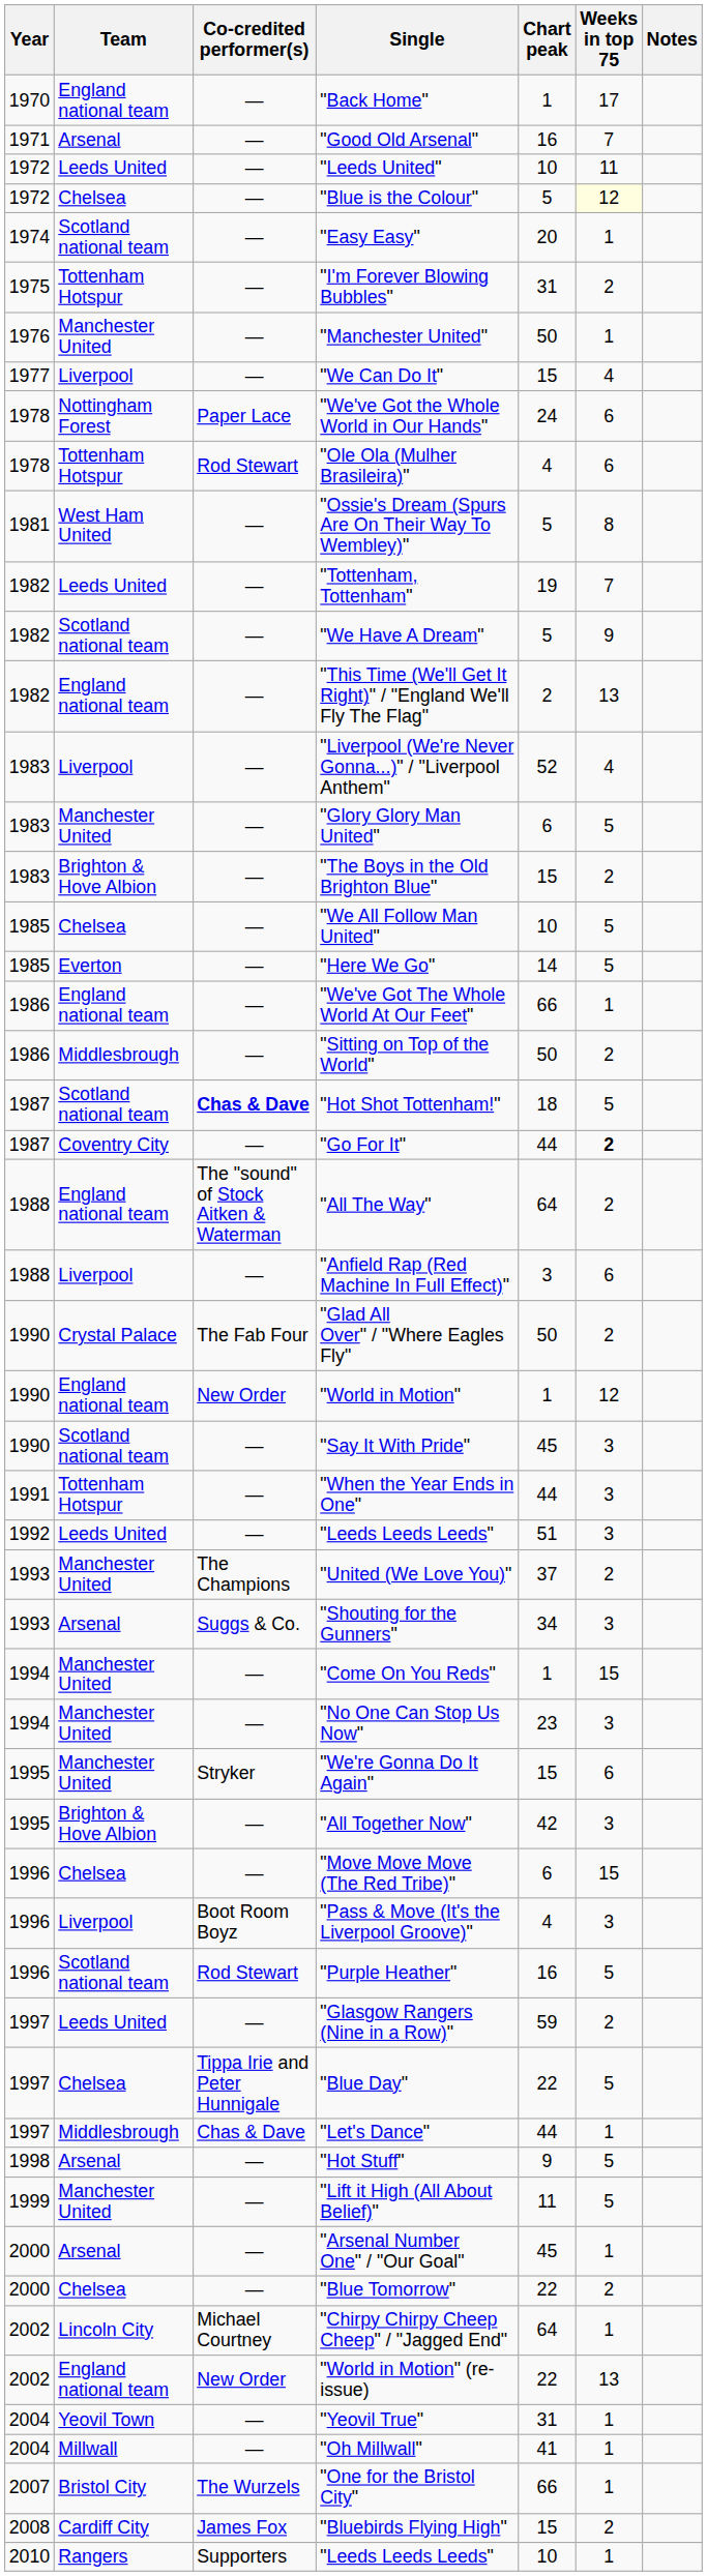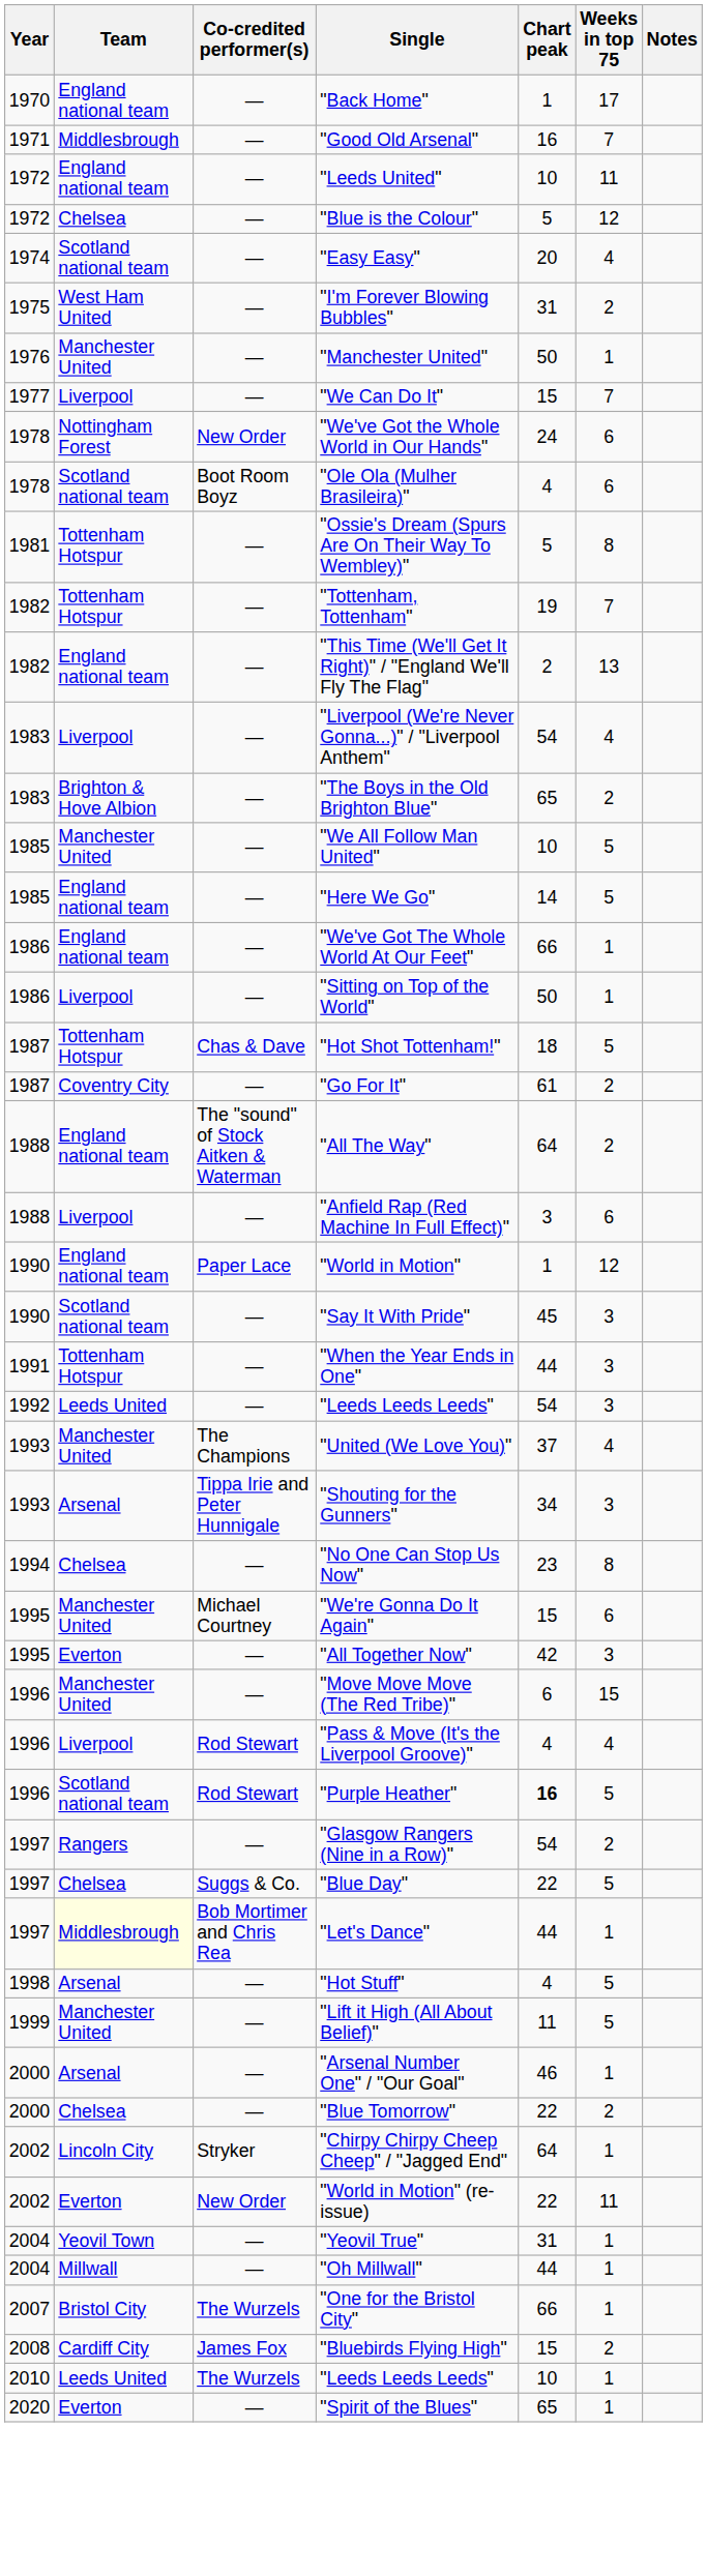 <table class="wikitable sortable" style="text-align:center;">
 <tr>
 <th width=33>Year</th>
 <th width=200>Team</th>
 <th width=150>Co-credited performer(s)</th>
 <th width=300>Single</th>
 <th width=50>Chart peak</th>
 <th width=50>Weeks in top 75</th>
 <th class="unsortable" width=50>Notes</th>
 </tr>
 <tr>
 <td>1970</td>
 <td align=left><a href='#'>England national team</a></td>
 <td>—</td>
 <td align=left>"<a href='#'>Back Home</a>"</td>
 <td>1</td>
 <td>17</td>
 <td></td>
 </tr>
 <tr>
 <td>1971</td>
-<td align=left><a href='#'>Arsenal</a></td>
+<td align=left><a href='#'>Middlesbrough</a></td>
 <td>—</td>
 <td align=left>"<a href='#'>Good Old Arsenal</a>"</td>
 <td>16</td>
 <td>7</td>
 <td></td>
 </tr>
 <tr>
 <td>1972</td>
-<td align=left><a href='#'>Leeds United</a></td>
+<td align=left><a href='#'>England national team</a></td>
 <td>—</td>
 <td align=left>"<a href='#'>Leeds United</a>"</td>
 <td>10</td>
 <td>11</td>
 <td></td>
 </tr>
 <tr>
 <td>1972</td>
 <td align=left><a href='#'>Chelsea</a></td>
 <td>—</td>
 <td align=left>"<a href='#'>Blue is the Colour</a>"</td>
 <td>5</td>
-<td style="background: lightyellow;">12</td>
+<td>12</td>
 <td></td>
 </tr>
 <tr>
 <td>1974</td>
 <td align=left><a href='#'>Scotland national team</a></td>
 <td>—</td>
 <td align=left>"<a href='#'>Easy Easy</a>"</td>
 <td>20</td>
-<td>1</td>
+<td>4</td>
 <td></td>
 </tr>
 <tr>
 <td>1975</td>
-<td align=left><a href='#'>Tottenham Hotspur</a></td>
+<td align=left><a href='#'>West Ham United</a></td>
 <td>—</td>
 <td align=left>"<a href='#'>I'm Forever Blowing Bubbles</a>"</td>
 <td>31</td>
 <td>2</td>
 <td></td>
 </tr>
 <tr>
 <td>1976</td>
 <td align=left><a href='#'>Manchester United</a></td>
 <td>—</td>
 <td align=left>"<a href='#'>Manchester United</a>"</td>
 <td>50</td>
 <td>1</td>
 <td></td>
 </tr>
 <tr>
 <td>1977</td>
 <td align=left><a href='#'>Liverpool</a></td>
 <td>—</td>
 <td align=left>"<a href='#'>We Can Do It</a>"</td>
 <td>15</td>
-<td>4</td>
+<td>7</td>
 <td></td>
 </tr>
 <tr>
 <td>1978</td>
 <td align=left><a href='#'>Nottingham Forest</a></td>
-<td align=left><a href='#'>Paper Lace</a></td>
+<td align=left><a href='#'>New Order</a></td>
 <td align=left>"<a href='#'>We've Got the Whole World in Our Hands</a>"</td>
 <td>24</td>
 <td>6</td>
 <td></td>
 </tr>
 <tr>
 <td>1978</td>
-<td align=left><a href='#'>Tottenham Hotspur</a></td>
-<td align=left><a href='#'>Rod Stewart</a></td>
+<td align=left><a href='#'>Scotland national team</a></td>
+<td align=left>Boot Room Boyz</td>
 <td align=left>"<a href='#'>Ole Ola (Mulher Brasileira)</a>"</td>
 <td>4</td>
 <td>6</td>
 <td></td>
 </tr>
 <tr>
 <td>1981</td>
-<td align=left><a href='#'>West Ham United</a></td>
+<td align=left><a href='#'>Tottenham Hotspur</a></td>
 <td>—</td>
 <td align=left>"<a href='#'>Ossie's Dream (Spurs Are On Their Way To Wembley)</a>"</td>
 <td>5</td>
 <td>8</td>
 <td></td>
 </tr>
 <tr>
 <td>1982</td>
-<td align=left><a href='#'>Leeds United</a></td>
+<td align=left><a href='#'>Tottenham Hotspur</a></td>
 <td>—</td>
 <td align=left>"<a href='#'>Tottenham, Tottenham</a>"</td>
 <td>19</td>
 <td>7</td>
-<td></td>
-</tr>
-<tr>
-<td>1982</td>
-<td align=left><a href='#'>Scotland national team</a></td>
-<td>—</td>
-<td align=left>"<a href='#'>We Have A Dream</a>"</td>
-<td>5</td>
-<td>9</td>
 <td></td>
 </tr>
 <tr>
 <td>1982</td>
 <td align=left><a href='#'>England national team</a></td>
 <td>—</td>
 <td align=left>"<a href='#'>This Time (We'll Get It Right)</a>" / "England We'll Fly The Flag"</td>
 <td>2</td>
 <td>13</td>
 <td></td>
 </tr>
 <tr>
 <td>1983</td>
 <td align=left><a href='#'>Liverpool</a></td>
 <td>—</td>
 <td align=left>"<a href='#'>Liverpool (We're Never Gonna...)</a>" / "Liverpool Anthem"</td>
-<td>52</td>
+<td>54</td>
 <td>4</td>
-<td></td>
-</tr>
-<tr>
-<td>1983</td>
-<td align=left><a href='#'>Manchester United</a></td>
-<td>—</td>
-<td align=left>"<a href='#'>Glory Glory Man United</a>"</td>
-<td>6</td>
-<td>5</td>
 <td></td>
 </tr>
 <tr>
 <td>1983</td>
 <td align=left><a href='#'>Brighton & Hove Albion</a></td>
 <td>—</td>
 <td align=left>"<a href='#'>The Boys in the Old Brighton Blue</a>"</td>
-<td>15</td>
+<td>65</td>
 <td>2</td>
 <td></td>
 </tr>
 <tr>
 <td>1985</td>
-<td align=left><a href='#'>Chelsea</a></td>
+<td align=left><a href='#'>Manchester United</a></td>
 <td>—</td>
 <td align=left>"<a href='#'>We All Follow Man United</a>"</td>
 <td>10</td>
 <td>5</td>
 <td></td>
 </tr>
 <tr>
 <td>1985</td>
-<td align=left><a href='#'>Everton</a></td>
+<td align=left><a href='#'>England national team</a></td>
 <td>—</td>
 <td align=left>"<a href='#'>Here We Go</a>"</td>
 <td>14</td>
 <td>5</td>
 <td></td>
 </tr>
 <tr>
 <td>1986</td>
 <td align=left><a href='#'>England national team</a></td>
 <td>—</td>
 <td align=left>"<a href='#'>We've Got The Whole World At Our Feet</a>"</td>
 <td>66</td>
 <td>1</td>
 <td></td>
 </tr>
 <tr>
 <td>1986</td>
-<td align=left><a href='#'>Middlesbrough</a></td>
+<td align=left><a href='#'>Liverpool</a></td>
 <td>—</td>
 <td align=left>"<a href='#'>Sitting on Top of the World</a>"</td>
 <td>50</td>
-<td>2</td>
+<td>1</td>
 <td></td>
 </tr>
 <tr>
 <td>1987</td>
-<td align=left><a href='#'>Scotland national team</a></td>
-<td align=left><strong><a href='#'>Chas & Dave</a></strong></td>
+<td align=left><a href='#'>Tottenham Hotspur</a></td>
+<td align=left><a href='#'>Chas & Dave</a></td>
 <td align=left>"<a href='#'>Hot Shot Tottenham!</a>"</td>
 <td>18</td>
 <td>5</td>
 <td></td>
 </tr>
 <tr>
 <td>1987</td>
 <td align=left><a href='#'>Coventry City</a></td>
 <td>—</td>
 <td align=left>"<a href='#'>Go For It</a>"</td>
-<td>44</td>
-<td><strong>2</strong></td>
+<td>61</td>
+<td>2</td>
 <td></td>
 </tr>
 <tr>
 <td>1988</td>
 <td align=left><a href='#'>England national team</a></td>
 <td align=left>The "sound" of <a href='#'>Stock Aitken & Waterman</a></td>
 <td align=left>"<a href='#'>All The Way</a>"</td>
 <td>64</td>
 <td>2</td>
 <td></td>
 </tr>
 <tr>
 <td>1988</td>
 <td align=left><a href='#'>Liverpool</a></td>
 <td>—</td>
 <td align=left>"<a href='#'>Anfield Rap (Red Machine In Full Effect)</a>"</td>
 <td>3</td>
 <td>6</td>
 <td></td>
 </tr>
 <tr>
 <td>1990</td>
-<td align=left><a href='#'>Crystal Palace</a></td>
-<td align=left>The Fab Four</td>
-<td align=left>"<a href='#'>Glad All Over</a>" / "Where Eagles Fly"</td>
-<td>50</td>
-<td>2</td>
-<td></td>
-</tr>
-<tr>
-<td>1990</td>
 <td align=left><a href='#'>England national team</a></td>
-<td align=left><a href='#'>New Order</a></td>
+<td align=left><a href='#'>Paper Lace</a></td>
 <td align=left>"<a href='#'>World in Motion</a>"</td>
 <td>1</td>
 <td>12</td>
 <td></td>
 </tr>
 <tr>
 <td>1990</td>
 <td align=left><a href='#'>Scotland national team</a></td>
 <td>—</td>
 <td align=left>"<a href='#'>Say It With Pride</a>"</td>
 <td>45</td>
 <td>3</td>
 <td></td>
 </tr>
 <tr>
 <td>1991</td>
 <td align=left><a href='#'>Tottenham Hotspur</a></td>
 <td>—</td>
 <td align=left>"<a href='#'>When the Year Ends in One</a>"</td>
 <td>44</td>
 <td>3</td>
 <td></td>
 </tr>
 <tr>
 <td>1992</td>
 <td align=left><a href='#'>Leeds United</a></td>
 <td>—</td>
 <td align=left>"<a href='#'>Leeds Leeds Leeds</a>"</td>
-<td>51</td>
+<td>54</td>
 <td>3</td>
 <td></td>
 </tr>
 <tr>
 <td>1993</td>
 <td align=left><a href='#'>Manchester United</a></td>
 <td align=left>The Champions</td>
 <td align=left>"<a href='#'>United (We Love You)</a>"</td>
 <td>37</td>
-<td>2</td>
+<td>4</td>
 <td></td>
 </tr>
 <tr>
 <td>1993</td>
 <td align=left><a href='#'>Arsenal</a></td>
-<td align=left><a href='#'>Suggs</a> & Co.</td>
+<td align=left><a href='#'>Tippa Irie</a> and <a href='#'>Peter Hunnigale</a></td>
 <td align=left>"<a href='#'>Shouting for the Gunners</a>"</td>
 <td>34</td>
 <td>3</td>
 <td></td>
 </tr>
 <tr>
 <td>1994</td>
-<td align=left><a href='#'>Manchester United</a></td>
-<td>—</td>
-<td align=left>"<a href='#'>Come On You Reds</a>"</td>
-<td>1</td>
-<td>15</td>
-<td></td>
-</tr>
-<tr>
-<td>1994</td>
-<td align=left><a href='#'>Manchester United</a></td>
+<td align=left><a href='#'>Chelsea</a></td>
 <td>—</td>
 <td align=left>"<a href='#'>No One Can Stop Us Now</a>"</td>
 <td>23</td>
-<td>3</td>
+<td>8</td>
 <td></td>
 </tr>
 <tr>
 <td>1995</td>
 <td align=left><a href='#'>Manchester United</a></td>
-<td align=left>Stryker</td>
+<td align=left>Michael Courtney</td>
 <td align=left>"<a href='#'>We're Gonna Do It Again</a>"</td>
 <td>15</td>
 <td>6</td>
 <td></td>
 </tr>
 <tr>
 <td>1995</td>
-<td align=left><a href='#'>Brighton & Hove Albion</a></td>
+<td align=left><a href='#'>Everton</a></td>
 <td>—</td>
 <td align=left>"<a href='#'>All Together Now</a>"</td>
 <td>42</td>
 <td>3</td>
 <td></td>
 </tr>
 <tr>
 <td>1996</td>
-<td align=left><a href='#'>Chelsea</a></td>
+<td align=left><a href='#'>Manchester United</a></td>
 <td>—</td>
 <td align=left>"<a href='#'>Move Move Move (The Red Tribe)</a>"</td>
 <td>6</td>
 <td>15</td>
 <td></td>
 </tr>
 <tr>
 <td>1996</td>
 <td align=left><a href='#'>Liverpool</a></td>
-<td align=left>Boot Room Boyz</td>
+<td align=left><a href='#'>Rod Stewart</a></td>
 <td align=left>"<a href='#'>Pass & Move (It's the Liverpool Groove)</a>"</td>
 <td>4</td>
-<td>3</td>
+<td>4</td>
 <td></td>
 </tr>
 <tr>
 <td>1996</td>
 <td align=left><a href='#'>Scotland national team</a></td>
 <td align=left><a href='#'>Rod Stewart</a></td>
 <td align=left>"<a href='#'>Purple Heather</a>"</td>
-<td>16</td>
+<td><strong>16</strong></td>
 <td>5</td>
 <td></td>
 </tr>
 <tr>
 <td>1997</td>
-<td align=left><a href='#'>Leeds United</a></td>
+<td align=left><a href='#'>Rangers</a></td>
 <td>—</td>
 <td align=left>"<a href='#'>Glasgow Rangers (Nine in a Row)</a>"</td>
-<td>59</td>
+<td>54</td>
 <td>2</td>
 <td></td>
 </tr>
 <tr>
 <td>1997</td>
 <td align=left><a href='#'>Chelsea</a></td>
-<td align=left><a href='#'>Tippa Irie</a> and <a href='#'>Peter Hunnigale</a></td>
+<td align=left><a href='#'>Suggs</a> & Co.</td>
 <td align=left>"<a href='#'>Blue Day</a>"</td>
 <td>22</td>
 <td>5</td>
 <td></td>
 </tr>
 <tr>
 <td>1997</td>
-<td align=left><a href='#'>Middlesbrough</a></td>
-<td align=left><a href='#'>Chas & Dave</a></td>
+<td align=left style="background: lightyellow;"><a href='#'>Middlesbrough</a></td>
+<td align=left><a href='#'>Bob Mortimer</a> and <a href='#'>Chris Rea</a></td>
 <td align=left>"<a href='#'>Let's Dance</a>"</td>
 <td>44</td>
 <td>1</td>
 <td></td>
 </tr>
 <tr>
 <td>1998</td>
 <td align=left><a href='#'>Arsenal</a></td>
 <td>—</td>
 <td align=left>"<a href='#'>Hot Stuff</a>"</td>
-<td>9</td>
+<td>4</td>
 <td>5</td>
 <td></td>
 </tr>
 <tr>
 <td>1999</td>
 <td align=left><a href='#'>Manchester United</a></td>
 <td>—</td>
 <td align=left>"<a href='#'>Lift it High (All About Belief)</a>"</td>
 <td>11</td>
 <td>5</td>
 <td></td>
 </tr>
 <tr>
 <td>2000</td>
 <td align=left><a href='#'>Arsenal</a></td>
 <td>—</td>
 <td align=left>"<a href='#'>Arsenal Number One</a>" / "Our Goal"</td>
-<td>45</td>
+<td>46</td>
 <td>1</td>
 <td></td>
 </tr>
 <tr>
 <td>2000</td>
 <td align=left><a href='#'>Chelsea</a></td>
 <td>—</td>
 <td align=left>"<a href='#'>Blue Tomorrow</a>"</td>
 <td>22</td>
 <td>2</td>
 <td></td>
 </tr>
 <tr>
 <td>2002</td>
 <td align=left><a href='#'>Lincoln City</a></td>
-<td align=left>Michael Courtney</td>
+<td align=left>Stryker</td>
 <td align=left>"<a href='#'>Chirpy Chirpy Cheep Cheep</a>" / "Jagged End"</td>
 <td>64</td>
 <td>1</td>
 <td></td>
 </tr>
 <tr>
 <td>2002</td>
-<td align=left><a href='#'>England national team</a></td>
+<td align=left><a href='#'>Everton</a></td>
 <td align=left><a href='#'>New Order</a></td>
 <td align=left>"<a href='#'>World in Motion</a>" (re-issue)</td>
 <td>22</td>
-<td>13</td>
+<td>11</td>
 <td></td>
 </tr>
 <tr>
 <td>2004</td>
 <td align=left><a href='#'>Yeovil Town</a></td>
 <td>—</td>
 <td align=left>"<a href='#'>Yeovil True</a>"</td>
 <td>31</td>
 <td>1</td>
 <td></td>
 </tr>
 <tr>
 <td>2004</td>
 <td align=left><a href='#'>Millwall</a></td>
 <td>—</td>
 <td align=left>"<a href='#'>Oh Millwall</a>"</td>
-<td>41</td>
+<td>44</td>
 <td>1</td>
 <td></td>
 </tr>
 <tr>
 <td>2007</td>
 <td align=left><a href='#'>Bristol City</a></td>
 <td align=left><a href='#'>The Wurzels</a></td>
 <td align=left>"<a href='#'>One for the Bristol City</a>"</td>
 <td>66</td>
 <td>1</td>
 <td></td>
 </tr>
 <tr>
 <td>2008</td>
 <td align=left><a href='#'>Cardiff City</a></td>
 <td align=left><a href='#'>James Fox</a></td>
 <td align=left>"<a href='#'>Bluebirds Flying High</a>"</td>
 <td>15</td>
 <td>2</td>
 <td></td>
 </tr>
 <tr>
 <td>2010</td>
-<td align=left><a href='#'>Rangers</a></td>
-<td align=left>Supporters</td>
+<td align=left><a href='#'>Leeds United</a></td>
+<td align=left><a href='#'>The Wurzels</a></td>
 <td align=left>"<a href='#'>Leeds Leeds Leeds</a>"</td>
 <td>10</td>
 <td>1</td>
 <td></td>
 </tr>
+<tr>
+<td>2020</td>
+<td align=left><a href='#'>Everton</a></td>
+<td>—</td>
+<td align=left>"<a href='#'>Spirit of the Blues</a>"</td>
+<td>65</td>
+<td>1</td>
+<td></td>
+</tr>
 </table>
